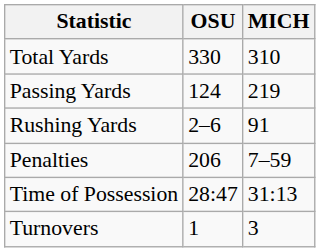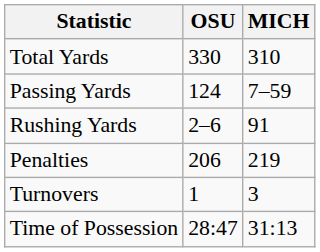 <table class="wikitable">
 <tr>
 <th>Statistic</th>
 <th>OSU</th>
 <th>MICH</th>
 </tr>
 <tr>
 <td>Total Yards</td>
 <td>330</td>
 <td>310</td>
 </tr>
 <tr>
 <td>Passing Yards</td>
 <td>124</td>
-<td>219</td>
+<td>7–59</td>
 </tr>
 <tr>
 <td>Rushing Yards</td>
 <td>2–6</td>
 <td>91</td>
 </tr>
 <tr>
 <td>Penalties</td>
 <td>206</td>
-<td>7–59</td>
+<td>219</td>
+</tr>
+<tr>
+<td>Turnovers</td>
+<td>1</td>
+<td>3</td>
 </tr>
 <tr>
 <td>Time of Possession</td>
 <td>28:47</td>
 <td>31:13</td>
 </tr>
-<tr>
-<td>Turnovers</td>
-<td>1</td>
-<td>3</td>
-</tr>
 </table>
